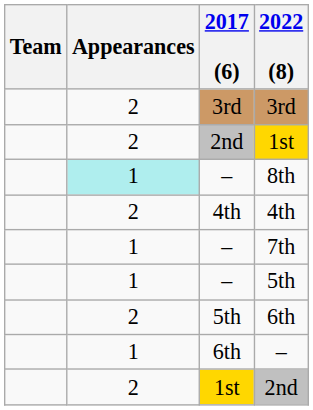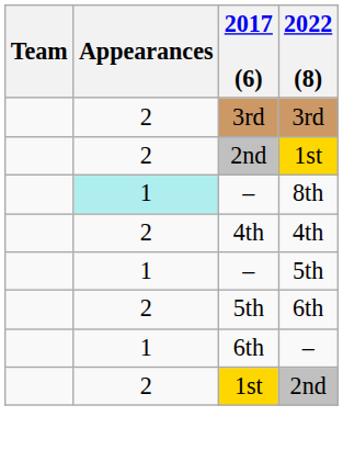 <table class="wikitable"  style="text-align:center;">
 <tr>
 <th>Team</th>
 <th>Appearances</th>
 <th><a href='#'>2017</a><br><br>(6)</th>
 <th><a href='#'>2022</a><br><br>(8)</th>
 </tr>
 <tr>
 <td align=left></td>
 <td>2</td>
 <td bgcolor=cc9966>3rd</td>
 <td bgcolor=cc9966>3rd</td>
 </tr>
 <tr>
 <td align=left></td>
 <td>2</td>
 <td bgcolor=silver>2nd</td>
 <td bgcolor=gold>1st</td>
 </tr>
 <tr>
 <td align=left></td>
 <td style="background: paleturquoise;">1</td>
 <td>–</td>
 <td>8th</td>
 </tr>
 <tr>
 <td align=left></td>
 <td>2</td>
 <td>4th</td>
 <td>4th</td>
 </tr>
 <tr>
 <td align=left></td>
 <td>1</td>
 <td>–</td>
-<td>7th</td>
-</tr>
-<tr>
-<td align=left></td>
-<td>1</td>
-<td>–</td>
 <td>5th</td>
 </tr>
 <tr>
 <td align=left></td>
 <td>2</td>
 <td>5th</td>
 <td>6th</td>
 </tr>
 <tr>
 <td align=left></td>
 <td>1</td>
 <td>6th</td>
 <td>–</td>
 </tr>
 <tr>
 <td align=left></td>
 <td>2</td>
 <td bgcolor=gold>1st</td>
 <td bgcolor=silver>2nd</td>
 </tr>
 </table>
